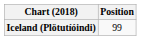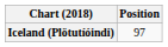 <table class="wikitable plainrowheaders" style="text-align:center">
 <tr>
 <th>Chart (2018)</th>
 <th>Position</th>
 </tr>
 <tr>
 <th scope="row">Iceland (Plötutíóindi)</th>
-<td>99</td>
+<td>97</td>
 </tr>
 </table>
